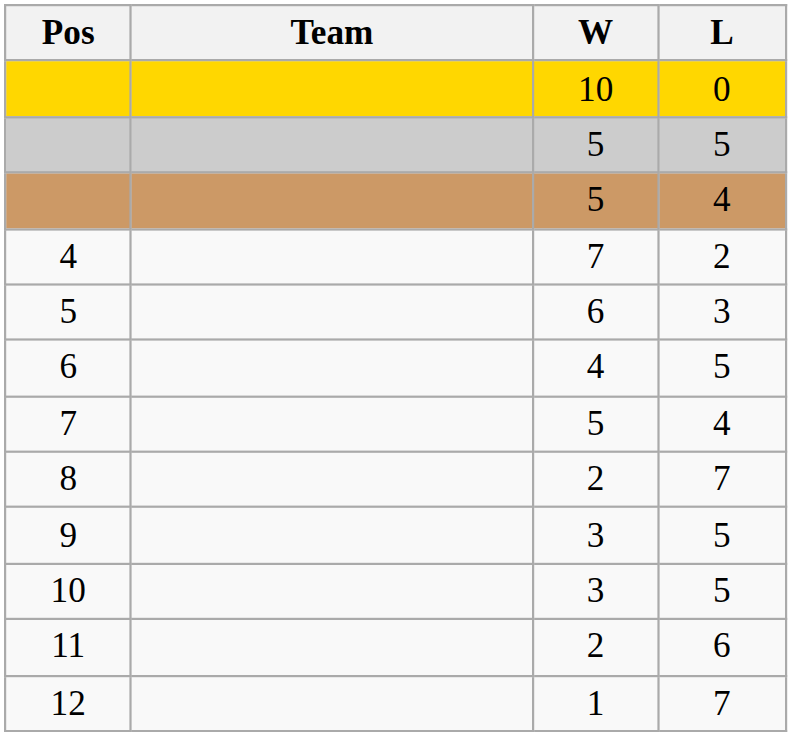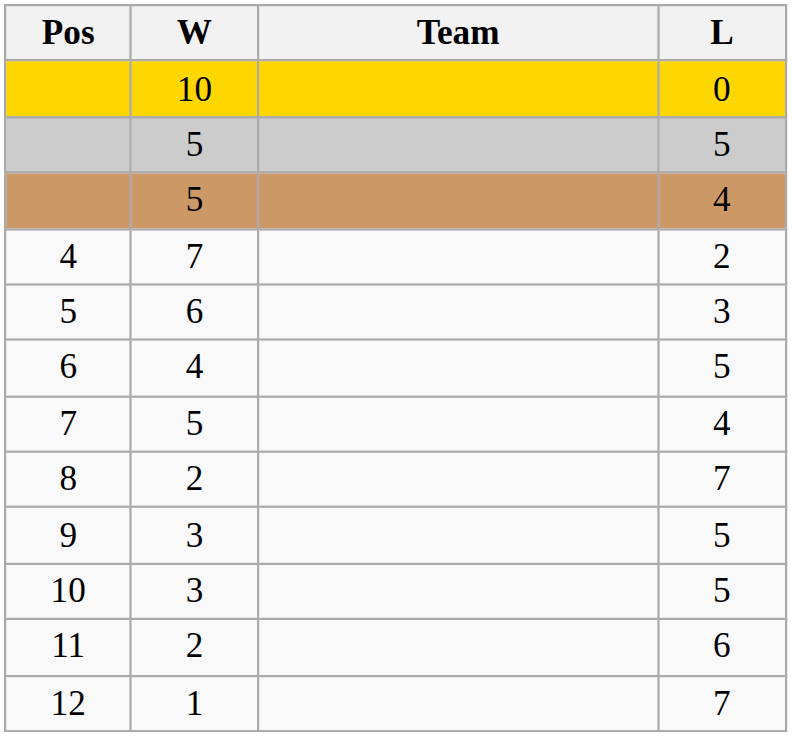 <table class="wikitable gauche" style="text-align:center">
 <tr bgcolor="e5e5e5">
 <th width="50">Pos</th>
+<th width="50">W</th>
 <th width="175">Team</th>
-<th width="50">W</th>
 <th width="50">L</th>
 </tr>
 <tr bgcolor=#FFD700>
 <td></td>
+<td>10</td>
 <td align=left></td>
-<td>10</td>
 <td>0</td>
 </tr>
 <tr bgcolor=#CCCCCC>
 <td></td>
+<td>5</td>
 <td align=left></td>
-<td>5</td>
 <td>5</td>
 </tr>
 <tr bgcolor=#CC9966>
 <td></td>
+<td>5</td>
 <td align=left></td>
-<td>5</td>
 <td>4</td>
 </tr>
 <tr>
 <td>4</td>
+<td>7</td>
 <td align=left></td>
-<td>7</td>
 <td>2</td>
 </tr>
 <tr>
 <td>5</td>
+<td>6</td>
 <td align=left></td>
-<td>6</td>
 <td>3</td>
 </tr>
 <tr>
 <td>6</td>
+<td>4</td>
 <td align=left></td>
-<td>4</td>
 <td>5</td>
 </tr>
 <tr>
 <td>7</td>
+<td>5</td>
 <td align=left></td>
-<td>5</td>
 <td>4</td>
 </tr>
 <tr>
 <td>8</td>
+<td>2</td>
 <td align=left></td>
-<td>2</td>
 <td>7</td>
 </tr>
 <tr>
 <td>9</td>
+<td>3</td>
 <td align=left></td>
-<td>3</td>
 <td>5</td>
 </tr>
 <tr>
 <td>10</td>
+<td>3</td>
 <td align=left></td>
-<td>3</td>
 <td>5</td>
 </tr>
 <tr>
 <td>11</td>
+<td>2</td>
 <td align=left></td>
-<td>2</td>
 <td>6</td>
 </tr>
 <tr>
 <td>12</td>
+<td>1</td>
 <td align=left></td>
-<td>1</td>
 <td>7</td>
 </tr>
 </table>
